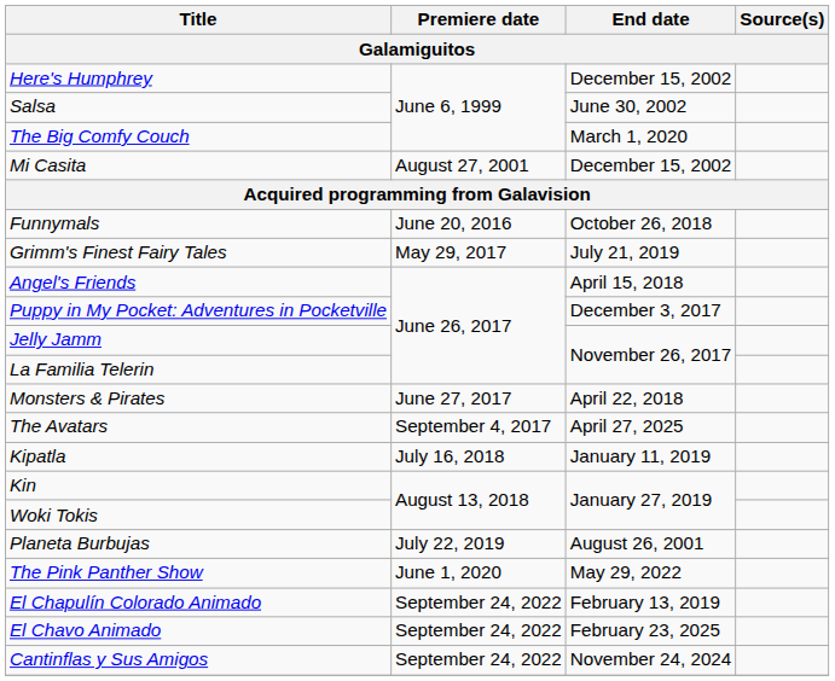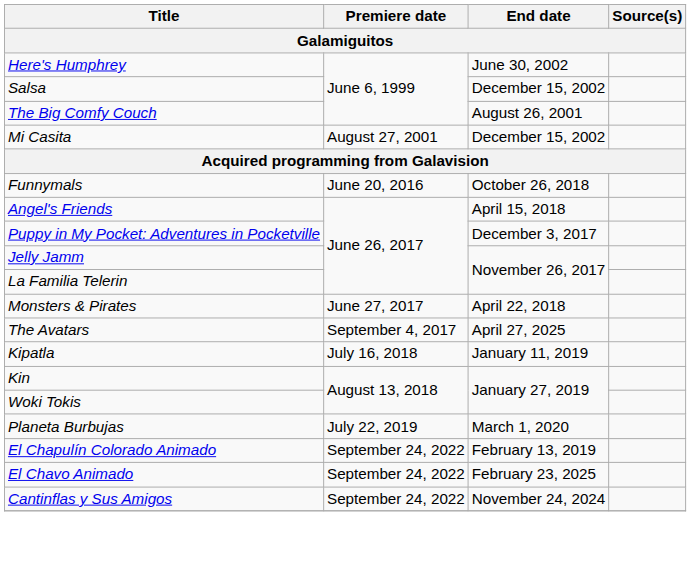 <table class="wikitable softable">
 <tr>
 <th>Title</th>
 <th>Premiere date</th>
 <th>End date</th>
 <th>Source(s)</th>
 </tr>
 <tr>
 <th colspan=4>Galamiguitos</th>
 </tr>
 <tr>
 <td><em><a href='#'>Here's Humphrey</a></em></td>
 <td rowspan=3>June 6, 1999</td>
+<td>June 30, 2002</td>
+<td></td>
+</tr>
+<tr>
+<td><em>Salsa</em></td>
 <td>December 15, 2002</td>
 <td></td>
 </tr>
 <tr>
-<td><em>Salsa</em></td>
-<td>June 30, 2002</td>
-<td></td>
-</tr>
-<tr>
 <td><em><a href='#'>The Big Comfy Couch</a></em></td>
-<td>March 1, 2020</td>
+<td>August 26, 2001</td>
 <td></td>
 </tr>
 <tr>
 <td><em>Mi Casita</em></td>
 <td>August 27, 2001</td>
 <td>December 15, 2002</td>
 <td></td>
 </tr>
 <tr>
 <th colspan=4>Acquired programming from Galavision</th>
 </tr>
 <tr>
 <td><em>Funnymals</em></td>
 <td>June 20, 2016</td>
 <td>October 26, 2018</td>
-<td></td>
-</tr>
-<tr>
-<td><em>Grimm's Finest Fairy Tales</em></td>
-<td>May 29, 2017</td>
-<td>July 21, 2019</td>
 <td></td>
 </tr>
 <tr>
 <td><em><a href='#'>Angel's Friends</a></em></td>
 <td rowspan=4>June 26, 2017</td>
 <td>April 15, 2018</td>
 <td></td>
 </tr>
 <tr>
 <td><em><a href='#'>Puppy in My Pocket: Adventures in Pocketville</a></em></td>
 <td>December 3, 2017</td>
 <td></td>
 </tr>
 <tr>
 <td><em><a href='#'>Jelly Jamm</a></em></td>
 <td rowspan=2>November 26, 2017</td>
 <td></td>
 </tr>
 <tr>
 <td><em>La Familia Telerin</em></td>
 <td></td>
 </tr>
 <tr>
 <td><em>Monsters & Pirates</em></td>
 <td>June 27, 2017</td>
 <td>April 22, 2018</td>
 <td></td>
 </tr>
 <tr>
 <td><em>The Avatars</em></td>
 <td>September 4, 2017</td>
 <td>April 27, 2025</td>
 <td></td>
 </tr>
 <tr>
 <td><em>Kipatla</em></td>
 <td>July 16, 2018</td>
 <td>January 11, 2019</td>
 <td></td>
 </tr>
 <tr>
 <td><em>Kin</em></td>
 <td rowspan=2>August 13, 2018</td>
 <td rowspan=2>January 27, 2019</td>
 <td></td>
 </tr>
 <tr>
 <td><em>Woki Tokis</em></td>
 <td></td>
 </tr>
 <tr>
 <td><em>Planeta Burbujas</em></td>
 <td>July 22, 2019</td>
-<td>August 26, 2001</td>
-<td></td>
-</tr>
-<tr>
-<td><em><a href='#'>The Pink Panther Show</a></em></td>
-<td>June 1, 2020</td>
-<td>May 29, 2022</td>
+<td>March 1, 2020</td>
 <td></td>
 </tr>
 <tr>
 <td><em><a href='#'>El Chapulín Colorado Animado</a></em></td>
 <td>September 24, 2022</td>
 <td>February 13, 2019</td>
 <td></td>
 </tr>
 <tr>
 <td><em><a href='#'>El Chavo Animado</a></em></td>
 <td>September 24, 2022</td>
 <td>February 23, 2025</td>
 <td></td>
 </tr>
 <tr>
 <td><em><a href='#'>Cantinflas y Sus Amigos</a></em></td>
 <td>September 24, 2022</td>
 <td>November 24, 2024</td>
 <td></td>
 </tr>
 <tr>
 </tr>
 </table>
